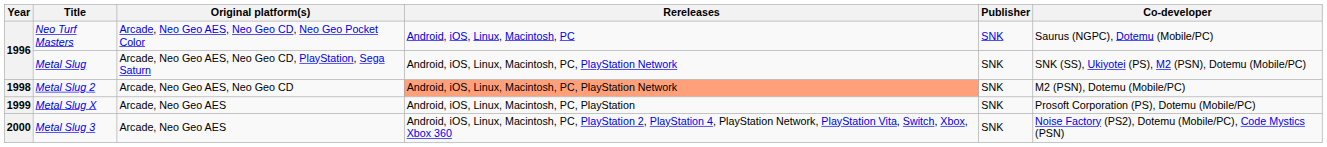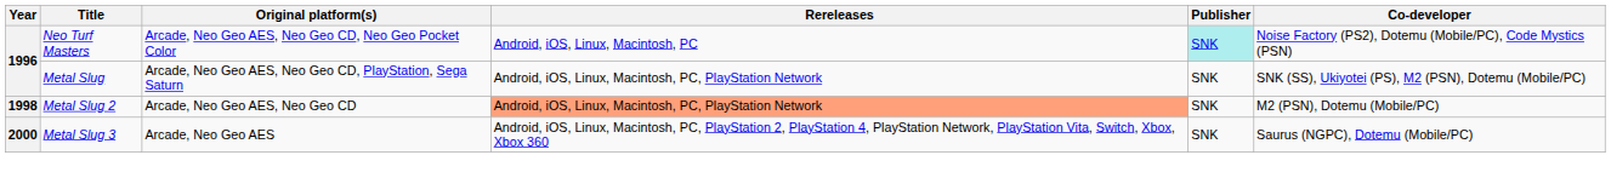 <table class="wikitable sortable">
 <tr>
 <th>Year</th>
 <th>Title</th>
 <th>Original platform(s)</th>
 <th>Rereleases</th>
 <th>Publisher</th>
 <th>Co-developer</th>
 </tr>
 <tr>
 <th rowspan="2">1996</th>
 <td><em><a href='#'>Neo Turf Masters</a></em></td>
 <td><a href='#'>Arcade</a>, <a href='#'>Neo Geo AES</a>, <a href='#'>Neo Geo CD</a>, <a href='#'>Neo Geo Pocket Color</a></td>
 <td><a href='#'>Android</a>, <a href='#'>iOS</a>, <a href='#'>Linux</a>, <a href='#'>Macintosh</a>, <a href='#'>PC</a></td>
-<td><a href='#'>SNK</a></td>
-<td>Saurus (NGPC), <a href='#'>Dotemu</a> (Mobile/PC)</td>
+<td style="background: paleturquoise;"><a href='#'>SNK</a></td>
+<td><a href='#'>Noise Factory</a> (PS2), Dotemu (Mobile/PC), <a href='#'>Code Mystics</a> (PSN)</td>
 </tr>
 <tr>
 <td><em><a href='#'>Metal Slug</a></em></td>
 <td>Arcade, Neo Geo AES, Neo Geo CD, <a href='#'>PlayStation</a>, <a href='#'>Sega Saturn</a></td>
 <td>Android, iOS, Linux, Macintosh, PC, <a href='#'>PlayStation Network</a></td>
 <td>SNK</td>
 <td>SNK (SS), <a href='#'>Ukiyotei</a> (PS), <a href='#'>M2</a> (PSN), Dotemu (Mobile/PC)</td>
 </tr>
 <tr>
 <th>1998</th>
 <td><em><a href='#'>Metal Slug 2</a></em></td>
 <td>Arcade, Neo Geo AES, Neo Geo CD</td>
 <td style="background: lightsalmon;">Android, iOS, Linux, Macintosh, PC, PlayStation Network</td>
 <td>SNK</td>
 <td>M2 (PSN), Dotemu (Mobile/PC)</td>
 </tr>
 <tr>
-<th>1999</th>
-<td><em><a href='#'>Metal Slug X</a></em></td>
-<td>Arcade, Neo Geo AES</td>
-<td>Android, iOS, Linux, Macintosh, PC, PlayStation</td>
-<td>SNK</td>
-<td>Prosoft Corporation (PS), Dotemu (Mobile/PC)</td>
-</tr>
-<tr>
 <th>2000</th>
 <td><em><a href='#'>Metal Slug 3</a></em></td>
 <td>Arcade, Neo Geo AES</td>
 <td>Android, iOS, Linux, Macintosh, PC, <a href='#'>PlayStation 2</a>, <a href='#'>PlayStation 4</a>, PlayStation Network, <a href='#'>PlayStation Vita</a>, <a href='#'>Switch</a>, <a href='#'>Xbox</a>, <a href='#'>Xbox 360</a></td>
 <td>SNK</td>
-<td><a href='#'>Noise Factory</a> (PS2), Dotemu (Mobile/PC), <a href='#'>Code Mystics</a> (PSN)</td>
+<td>Saurus (NGPC), <a href='#'>Dotemu</a> (Mobile/PC)</td>
 </tr>
 </table>
